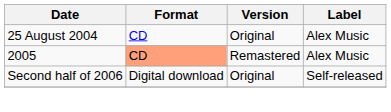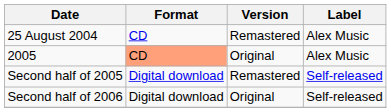 <table class="wikitable plainrowheaders">
 <tr>
 <th scope="col">Date</th>
 <th scope="col">Format</th>
 <th scope="col">Version</th>
 <th scope="col">Label</th>
 </tr>
 <tr>
 <td>25 August 2004</td>
 <td><a href='#'>CD</a></td>
-<td>Original</td>
+<td>Remastered</td>
 <td>Alex Music</td>
 </tr>
 <tr>
 <td>2005</td>
 <td style="background: lightsalmon;">CD</td>
+<td>Original</td>
+<td>Alex Music</td>
+</tr>
+<tr>
+<td>Second half of 2005</td>
+<td><a href='#'>Digital download</a></td>
 <td>Remastered</td>
-<td>Alex Music</td>
+<td><a href='#'>Self-released</a></td>
 </tr>
 <tr>
 <td>Second half of 2006</td>
 <td>Digital download</td>
 <td>Original</td>
 <td>Self-released</td>
 </tr>
 <tr>
 </tr>
 </table>
